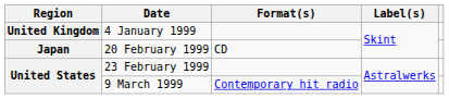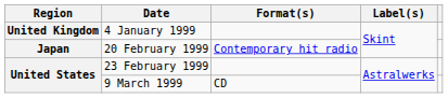 <table class="wikitable plainrowheaders">
 <tr>
 <th scope="col">Region</th>
 <th scope="col">Date</th>
 <th scope="col">Format(s)</th>
 <th scope="col">Label(s)</th>
 <th scope="col"></th>
 </tr>
 <tr>
 <th scope="row">United Kingdom</th>
 <td>4 January 1999</td>
 <td></td>
 <td rowspan="2"><a href='#'>Skint</a></td>
 <td></td>
 </tr>
 <tr>
 <th scope="row">Japan</th>
 <td>20 February 1999</td>
-<td>CD</td>
+<td><a href='#'>Contemporary hit radio</a></td>
 <td></td>
 </tr>
 <tr>
 <th scope="row" rowspan="2">United States</th>
 <td>23 February 1999</td>
 <td></td>
 <td rowspan="2"><a href='#'>Astralwerks</a></td>
 <td></td>
 </tr>
 <tr>
 <td>9 March 1999</td>
-<td><a href='#'>Contemporary hit radio</a></td>
+<td>CD</td>
 <td></td>
 </tr>
 </table>
